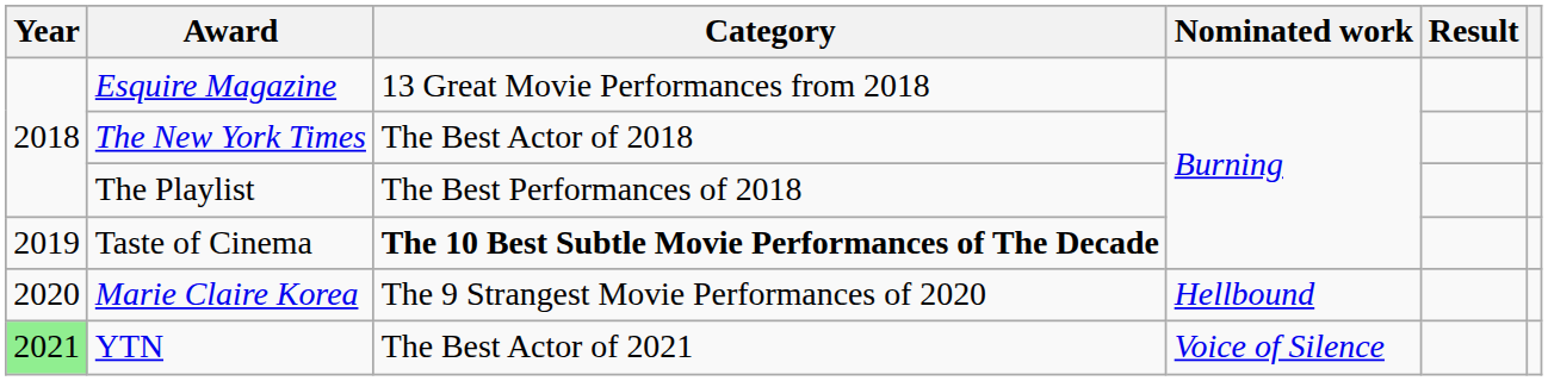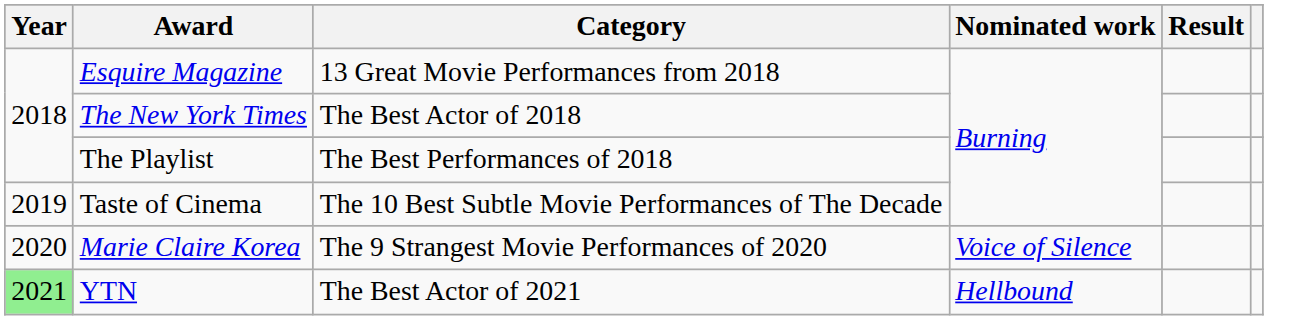 <table class="wikitable sortable ">
 <tr>
 <th scope="col">Year</th>
 <th>Award</th>
 <th scope="col">Category</th>
 <th>Nominated work</th>
 <th scope="col">Result</th>
 <th scope="col" class="unsortable"></th>
 </tr>
 <tr>
 <td rowspan="3">2018</td>
 <td><em><a href='#'>Esquire Magazine</a></em></td>
 <td>13 Great Movie Performances from 2018</td>
 <td rowspan="4"><em><a href='#'>Burning</a></em></td>
 <td></td>
 <td></td>
 </tr>
 <tr>
 <td><em><a href='#'>The New York Times</a></em></td>
 <td>The Best Actor of 2018</td>
 <td></td>
 <td></td>
 </tr>
 <tr>
 <td>The Playlist</td>
 <td>The Best Performances of 2018</td>
 <td></td>
 <td></td>
 </tr>
 <tr>
 <td>2019</td>
 <td>Taste of Cinema</td>
-<td><strong>The 10 Best Subtle Movie Performances of The Decade</strong></td>
+<td>The 10 Best Subtle Movie Performances of The Decade</td>
 <td></td>
 <td></td>
 </tr>
 <tr>
 <td>2020</td>
 <td><em><a href='#'>Marie Claire Korea</a></em></td>
 <td>The 9 Strangest Movie Performances of 2020</td>
-<td><em><a href='#'>Hellbound</a></em></td>
+<td><em><a href='#'>Voice of Silence</a></em></td>
 <td></td>
 <td></td>
 </tr>
 <tr>
 <td style="background: lightgreen;">2021</td>
 <td><a href='#'>YTN</a></td>
 <td>The Best Actor of 2021</td>
-<td><em><a href='#'>Voice of Silence</a></em></td>
+<td><em><a href='#'>Hellbound</a></em></td>
 <td></td>
 <td></td>
 </tr>
 </table>
